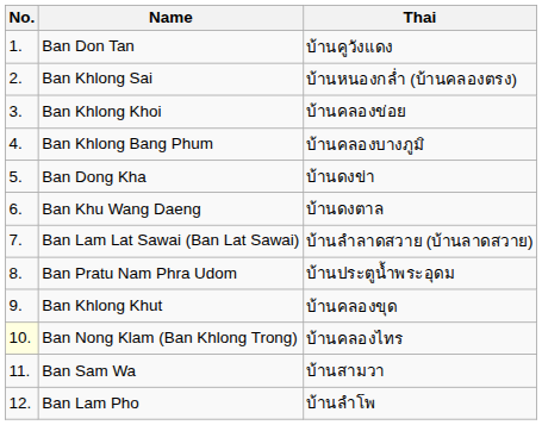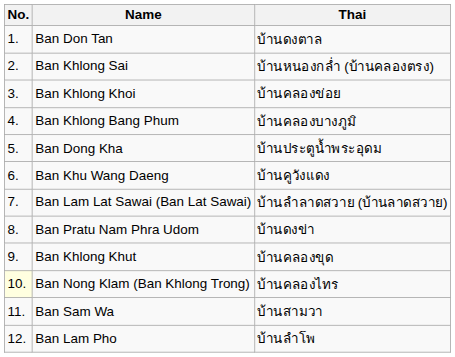 <table class="wikitable sortable">
 <tr>
 <th>No.</th>
 <th>Name</th>
 <th>Thai</th>
 </tr>
 <tr>
 <td>1.</td>
 <td>Ban Don Tan</td>
-<td>บ้านคูวังแดง</td>
+<td>บ้านดงตาล</td>
 </tr>
 <tr>
 <td>2.</td>
 <td>Ban Khlong Sai</td>
 <td>บ้านหนองกล่ำ (บ้านคลองตรง)</td>
 </tr>
 <tr>
 <td>3.</td>
 <td>Ban Khlong Khoi</td>
 <td>บ้านคลองข่อย</td>
 </tr>
 <tr>
 <td>4.</td>
 <td>Ban Khlong Bang Phum</td>
 <td>บ้านคลองบางภูมิ</td>
 </tr>
 <tr>
 <td>5.</td>
 <td>Ban Dong Kha</td>
-<td>บ้านดงข่า</td>
+<td>บ้านประตูน้ำพระอุดม</td>
 </tr>
 <tr>
 <td>6.</td>
 <td>Ban Khu Wang Daeng</td>
-<td>บ้านดงตาล</td>
+<td>บ้านคูวังแดง</td>
 </tr>
 <tr>
 <td>7.</td>
 <td>Ban Lam Lat Sawai (Ban Lat Sawai)</td>
 <td>บ้านลำลาดสวาย (บ้านลาดสวาย)</td>
 </tr>
 <tr>
 <td>8.</td>
 <td>Ban Pratu Nam Phra Udom</td>
-<td>บ้านประตูน้ำพระอุดม</td>
+<td>บ้านดงข่า</td>
 </tr>
 <tr>
 <td>9.</td>
 <td>Ban Khlong Khut</td>
 <td>บ้านคลองขุด</td>
 </tr>
 <tr>
 <td style="background: lightyellow;">10.</td>
 <td>Ban Nong Klam (Ban Khlong Trong)</td>
 <td>บ้านคลองไทร</td>
 </tr>
 <tr>
 <td>11.</td>
 <td>Ban Sam Wa</td>
 <td>บ้านสามวา</td>
 </tr>
 <tr>
 <td>12.</td>
 <td>Ban Lam Pho</td>
 <td>บ้านลำโพ</td>
 </tr>
 </table>
